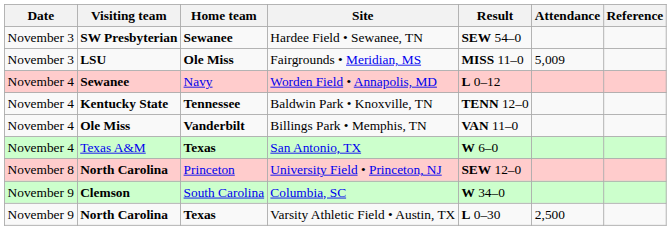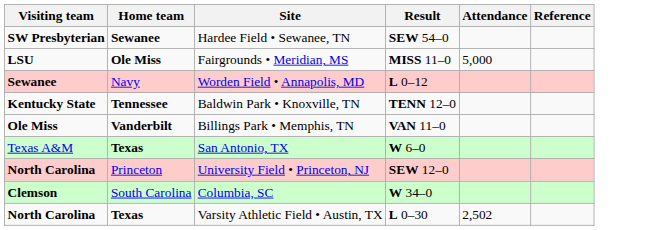 <table class="wikitable" style="font-size:95%;">
 <tr>
-<th>Date</th>
 <th>Visiting team</th>
 <th>Home team</th>
 <th>Site</th>
 <th>Result</th>
 <th>Attendance</th>
 <th class="unsortable">Reference</th>
 </tr>
 <tr bgcolor=>
-<td>November 3</td>
 <td><strong>SW Presbyterian</strong></td>
 <td><strong>Sewanee</strong></td>
 <td>Hardee Field • Sewanee, TN</td>
 <td><strong>SEW</strong> 54–0</td>
 <td></td>
 <td></td>
 </tr>
 <tr bgcolor=>
-<td>November 3</td>
 <td><strong>LSU</strong></td>
 <td><strong>Ole Miss</strong></td>
 <td>Fairgrounds • <a href='#'>Meridian, MS</a></td>
 <td><strong>MISS</strong> 11–0</td>
-<td>5,009</td>
+<td>5,000</td>
 <td></td>
 </tr>
 <tr bgcolor=ffcccc>
-<td>November 4</td>
 <td><strong>Sewanee</strong></td>
 <td><a href='#'>Navy</a></td>
 <td><a href='#'>Worden Field</a> • <a href='#'>Annapolis, MD</a></td>
 <td><strong>L</strong> 0–12</td>
 <td></td>
 <td></td>
 </tr>
 <tr bgcolor=>
-<td>November 4</td>
 <td><strong>Kentucky State</strong></td>
 <td><strong>Tennessee</strong></td>
 <td>Baldwin Park • Knoxville, TN</td>
 <td><strong>TENN</strong> 12–0</td>
 <td></td>
 <td></td>
 </tr>
 <tr bgcolor=>
-<td>November 4</td>
 <td><strong>Ole Miss</strong></td>
 <td><strong>Vanderbilt</strong></td>
 <td>Billings Park • Memphis, TN</td>
 <td><strong>VAN</strong> 11–0</td>
 <td></td>
 <td></td>
 </tr>
 <tr bgcolor=ccffcc>
-<td>November 4</td>
 <td><a href='#'>Texas A&M</a></td>
 <td><strong>Texas</strong></td>
 <td><a href='#'>San Antonio, TX</a></td>
 <td><strong>W</strong> 6–0</td>
 <td></td>
 <td></td>
 </tr>
 <tr bgcolor=ffcccc>
-<td>November 8</td>
 <td><strong>North Carolina</strong></td>
 <td><a href='#'>Princeton</a></td>
 <td><a href='#'>University Field</a> • <a href='#'>Princeton, NJ</a></td>
 <td><strong>SEW</strong> 12–0</td>
 <td></td>
 <td></td>
 </tr>
 <tr bgcolor=ccffcc>
-<td>November 9</td>
 <td><strong>Clemson</strong></td>
 <td><a href='#'>South Carolina</a></td>
 <td><a href='#'>Columbia, SC</a></td>
 <td><strong>W</strong> 34–0</td>
 <td></td>
 <td></td>
 </tr>
 <tr bgcolor=>
-<td>November 9</td>
 <td><strong>North Carolina</strong></td>
 <td><strong>Texas</strong></td>
 <td>Varsity Athletic Field • Austin, TX</td>
 <td><strong>L</strong> 0–30</td>
-<td>2,500</td>
+<td>2,502</td>
 <td></td>
 </tr>
 </table>
